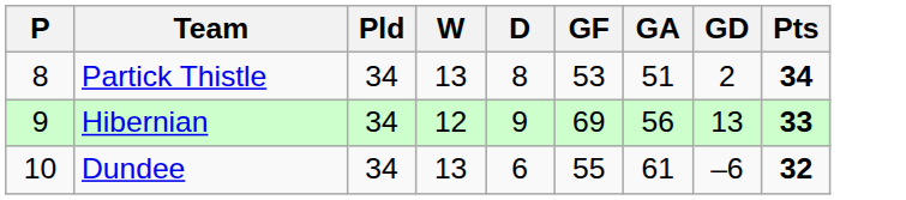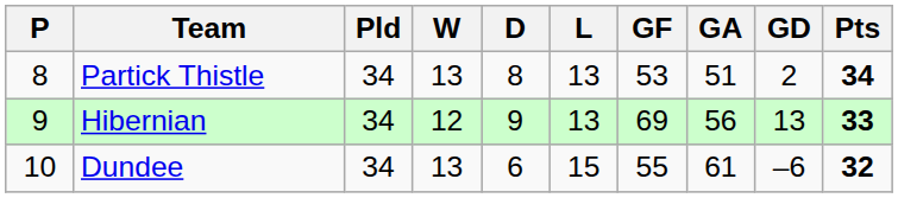 <table class="wikitable" style="text-align: center;">
 <tr>
 <th width=30>P</th>
 <th width=140>Team</th>
 <th width=30>Pld</th>
 <th width=30>W</th>
 <th width=30>D</th>
+<th width=30>L</th>
 <th width=30>GF</th>
 <th width=30>GA</th>
 <th width=30>GD</th>
 <th width=30>Pts</th>
 </tr>
 <tr>
 <td>8</td>
 <td align=left><a href='#'>Partick Thistle</a></td>
 <td>34</td>
 <td>13</td>
 <td>8</td>
+<td>13</td>
 <td>53</td>
 <td>51</td>
 <td>2</td>
 <td><strong>34</strong></td>
 </tr>
 <tr style="background:#ccffcc;">
 <td>9</td>
 <td align=left><a href='#'>Hibernian</a></td>
 <td>34</td>
 <td>12</td>
 <td>9</td>
+<td>13</td>
 <td>69</td>
 <td>56</td>
 <td>13</td>
 <td><strong>33</strong></td>
 </tr>
 <tr>
 <td>10</td>
 <td align=left><a href='#'>Dundee</a></td>
 <td>34</td>
 <td>13</td>
 <td>6</td>
+<td>15</td>
 <td>55</td>
 <td>61</td>
 <td>–6</td>
 <td><strong>32</strong></td>
 </tr>
 </table>
